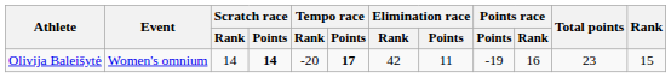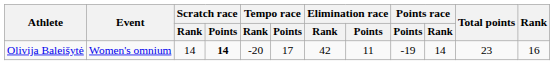 <table class="wikitable" style="font-size:90%">
 <tr>
 <th rowspan="2">Athlete</th>
 <th rowspan="2">Event</th>
 <th colspan=2>Scratch race</th>
 <th colspan="2">Tempo race</th>
 <th colspan=2>Elimination race</th>
 <th colspan=2>Points race</th>
 <th rowspan=2>Total points</th>
 <th rowspan=2>Rank</th>
 </tr>
 <tr style="font-size:95%">
 <th>Rank</th>
 <th>Points</th>
 <th>Rank</th>
 <th>Points</th>
 <th>Rank</th>
 <th>Points</th>
 <th>Points</th>
 <th>Rank</th>
 </tr>
 <tr align=center>
 <td align=left><a href='#'>Olivija Baleišytė</a></td>
 <td align=left><a href='#'>Women's omnium</a></td>
 <td>14</td>
 <td><strong>14</strong></td>
 <td>-20</td>
-<td><strong>17</strong></td>
+<td>17</td>
 <td>42</td>
 <td>11</td>
 <td>-19</td>
+<td>14</td>
+<td>23</td>
 <td>16</td>
-<td>23</td>
-<td>15</td>
 </tr>
 </table>
